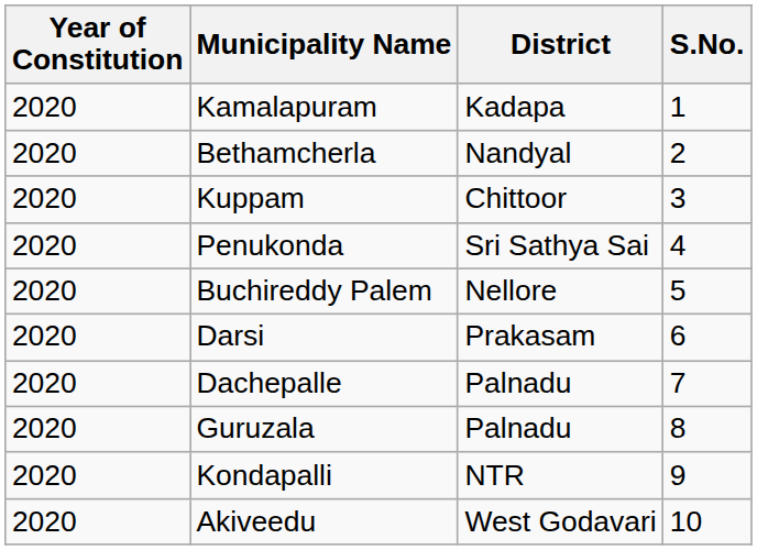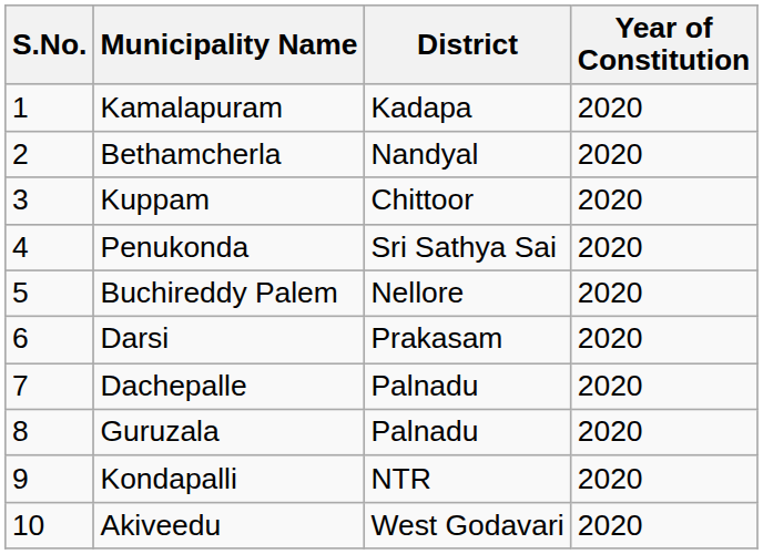 <table class="wikitable">
 <tr>
-<th>Year of<br>Constitution</th>
+<th>S.No.</th>
 <th>Municipality Name</th>
 <th>District</th>
-<th>S.No.</th>
+<th>Year of<br>Constitution</th>
 </tr>
 <tr>
-<td>2020</td>
+<td>1</td>
 <td>Kamalapuram</td>
 <td>Kadapa</td>
-<td>1</td>
+<td>2020</td>
 </tr>
 <tr>
-<td>2020</td>
+<td>2</td>
 <td>Bethamcherla</td>
 <td>Nandyal</td>
-<td>2</td>
+<td>2020</td>
 </tr>
 <tr>
-<td>2020</td>
+<td>3</td>
 <td>Kuppam</td>
 <td>Chittoor</td>
-<td>3</td>
+<td>2020</td>
 </tr>
 <tr>
-<td>2020</td>
+<td>4</td>
 <td>Penukonda</td>
 <td>Sri Sathya Sai</td>
-<td>4</td>
+<td>2020</td>
 </tr>
 <tr>
-<td>2020</td>
+<td>5</td>
 <td>Buchireddy Palem</td>
 <td>Nellore</td>
-<td>5</td>
+<td>2020</td>
 </tr>
 <tr>
-<td>2020</td>
+<td>6</td>
 <td>Darsi</td>
 <td>Prakasam</td>
-<td>6</td>
+<td>2020</td>
 </tr>
 <tr>
-<td>2020</td>
+<td>7</td>
 <td>Dachepalle</td>
 <td>Palnadu</td>
-<td>7</td>
+<td>2020</td>
 </tr>
 <tr>
-<td>2020</td>
+<td>8</td>
 <td>Guruzala</td>
 <td>Palnadu</td>
-<td>8</td>
+<td>2020</td>
 </tr>
 <tr>
-<td>2020</td>
+<td>9</td>
 <td>Kondapalli</td>
 <td>NTR</td>
-<td>9</td>
+<td>2020</td>
 </tr>
 <tr>
-<td>2020</td>
+<td>10</td>
 <td>Akiveedu</td>
 <td>West Godavari</td>
-<td>10</td>
+<td>2020</td>
 </tr>
 </table>
